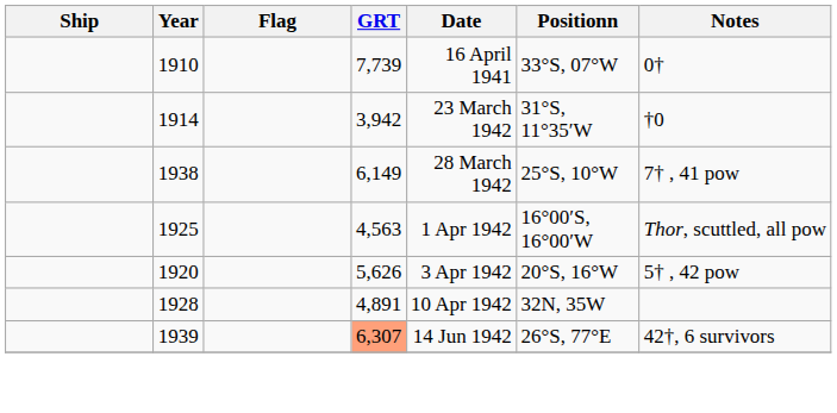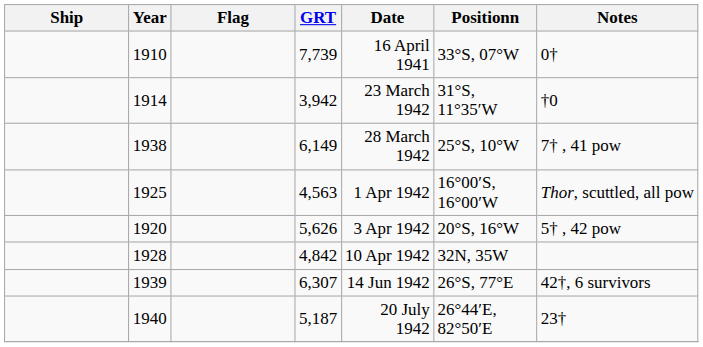 <table class="wikitable sortable">
 <tr>
 <th scope="col" width="110px">Ship</th>
 <th scope="col" width="20px">Year</th>
 <th scope="col" width="110px">Flag</th>
 <th scope="col" width="30px"><a href='#'>GRT</a></th>
 <th scope="col" width="80px">Date</th>
 <th scope="col" width="90px">Positionn</th>
 <th>Notes</th>
 </tr>
 <tr>
 <td align="left"></td>
 <td align="left">1910</td>
 <td align="left"></td>
 <td align="right">7,739</td>
 <td align="right">16 April 1941</td>
 <td align="left">33°S, 07°W</td>
 <td align="left">0†</td>
 </tr>
 <tr>
 <td align="left"></td>
 <td align="left">1914</td>
 <td align="left"></td>
 <td align="right">3,942</td>
 <td align="right">23 March 1942</td>
 <td align="left">31°S, 11°35′W</td>
 <td align="left">†0</td>
 </tr>
 <tr>
 <td align="left"></td>
 <td align="left">1938</td>
 <td align="left"></td>
 <td align="right">6,149</td>
 <td align="right">28 March 1942</td>
 <td align="left">25°S, 10°W</td>
 <td align="left">7† , 41 pow</td>
 </tr>
 <tr>
 <td align="left"></td>
 <td align="left">1925</td>
 <td align="left"></td>
 <td align="right">4,563</td>
 <td align="right">1 Apr 1942</td>
 <td align="left">16°00′S, 16°00′W</td>
 <td align="left"><em>Thor</em>, scuttled, all pow</td>
 </tr>
 <tr>
 <td align="left"></td>
 <td align="left">1920</td>
 <td align="left"></td>
 <td align="right">5,626</td>
 <td align="right">3 Apr 1942</td>
 <td align="left">20°S, 16°W</td>
 <td align="left">5† , 42 pow</td>
 </tr>
 <tr>
 <td align="left"></td>
 <td align="left">1928</td>
 <td align="left"></td>
-<td align="right">4,891</td>
+<td align="right">4,842</td>
 <td align="right">10 Apr 1942</td>
 <td align="left">32N, 35W</td>
 <td align="left"></td>
 </tr>
 <tr>
 <td align="left"></td>
 <td align="left">1939</td>
 <td align="left"></td>
-<td align="right" style="background: lightsalmon;">6,307</td>
+<td align="right">6,307</td>
 <td align="right">14 Jun 1942</td>
 <td align="left">26°S, 77°E</td>
 <td align="left">42†, 6 survivors</td>
 </tr>
 <tr>
+<td align="left"></td>
+<td align="left">1940</td>
+<td align="left"></td>
+<td align="right">5,187</td>
+<td align="right">20 July 1942</td>
+<td align="left">26°44′E, 82°50′E</td>
+<td align="left">23†</td>
+</tr>
+<tr>
 </tr>
 </table>
